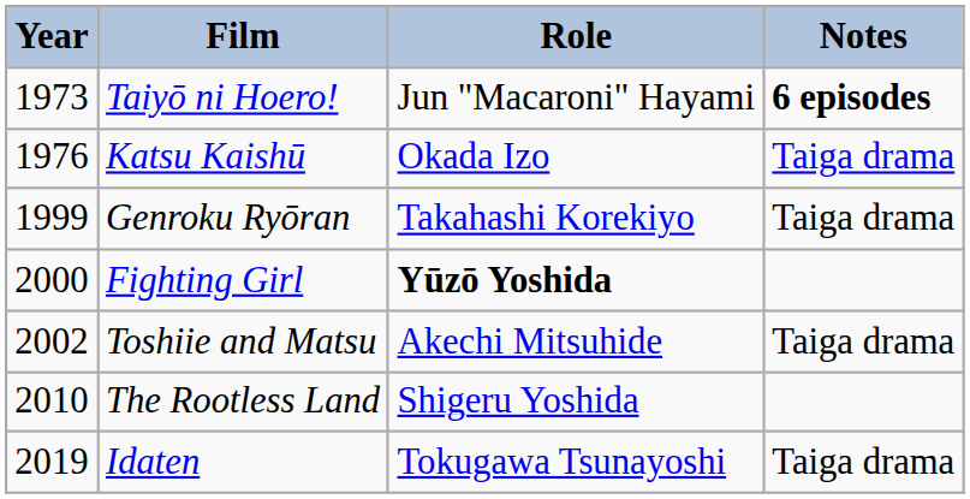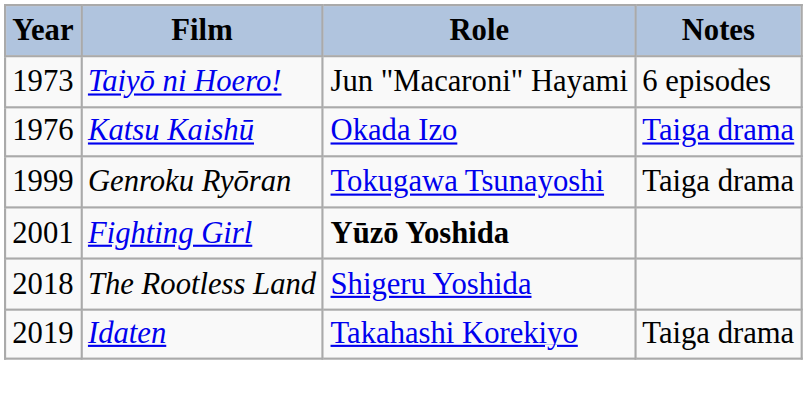 <table class="wikitable" style="font-size:90%;">
 <tr>
 <th style="background:#B0C4DE;">Year</th>
 <th style="background:#B0C4DE;">Film</th>
 <th style="background:#B0C4DE;">Role</th>
 <th style="background:#B0C4DE;">Notes</th>
 </tr>
 <tr>
 <td>1973</td>
 <td><em><a href='#'>Taiyō ni Hoero!</a></em></td>
 <td>Jun "Macaroni" Hayami</td>
-<td><strong>6 episodes</strong></td>
+<td>6 episodes</td>
 </tr>
 <tr>
 <td>1976</td>
 <td><em><a href='#'>Katsu Kaishū</a></em></td>
 <td><a href='#'>Okada Izo</a></td>
 <td><a href='#'>Taiga drama</a></td>
 </tr>
 <tr>
 <td>1999</td>
 <td><em>Genroku Ryōran</em></td>
-<td><a href='#'>Takahashi Korekiyo</a></td>
+<td><a href='#'>Tokugawa Tsunayoshi</a></td>
 <td>Taiga drama</td>
 </tr>
 <tr>
-<td>2000</td>
+<td>2001</td>
 <td><em><a href='#'>Fighting Girl</a></em></td>
 <td><strong>Yūzō Yoshida</strong></td>
 <td></td>
 </tr>
 <tr>
-<td>2002</td>
-<td><em>Toshiie and Matsu</em></td>
-<td><a href='#'>Akechi Mitsuhide</a></td>
-<td>Taiga drama</td>
-</tr>
-<tr>
-<td>2010</td>
+<td>2018</td>
 <td><em>The Rootless Land</em></td>
 <td><a href='#'>Shigeru Yoshida</a></td>
 <td></td>
 </tr>
 <tr>
 <td>2019</td>
 <td><em><a href='#'>Idaten</a></em></td>
-<td><a href='#'>Tokugawa Tsunayoshi</a></td>
+<td><a href='#'>Takahashi Korekiyo</a></td>
 <td>Taiga drama</td>
 </tr>
 </table>
